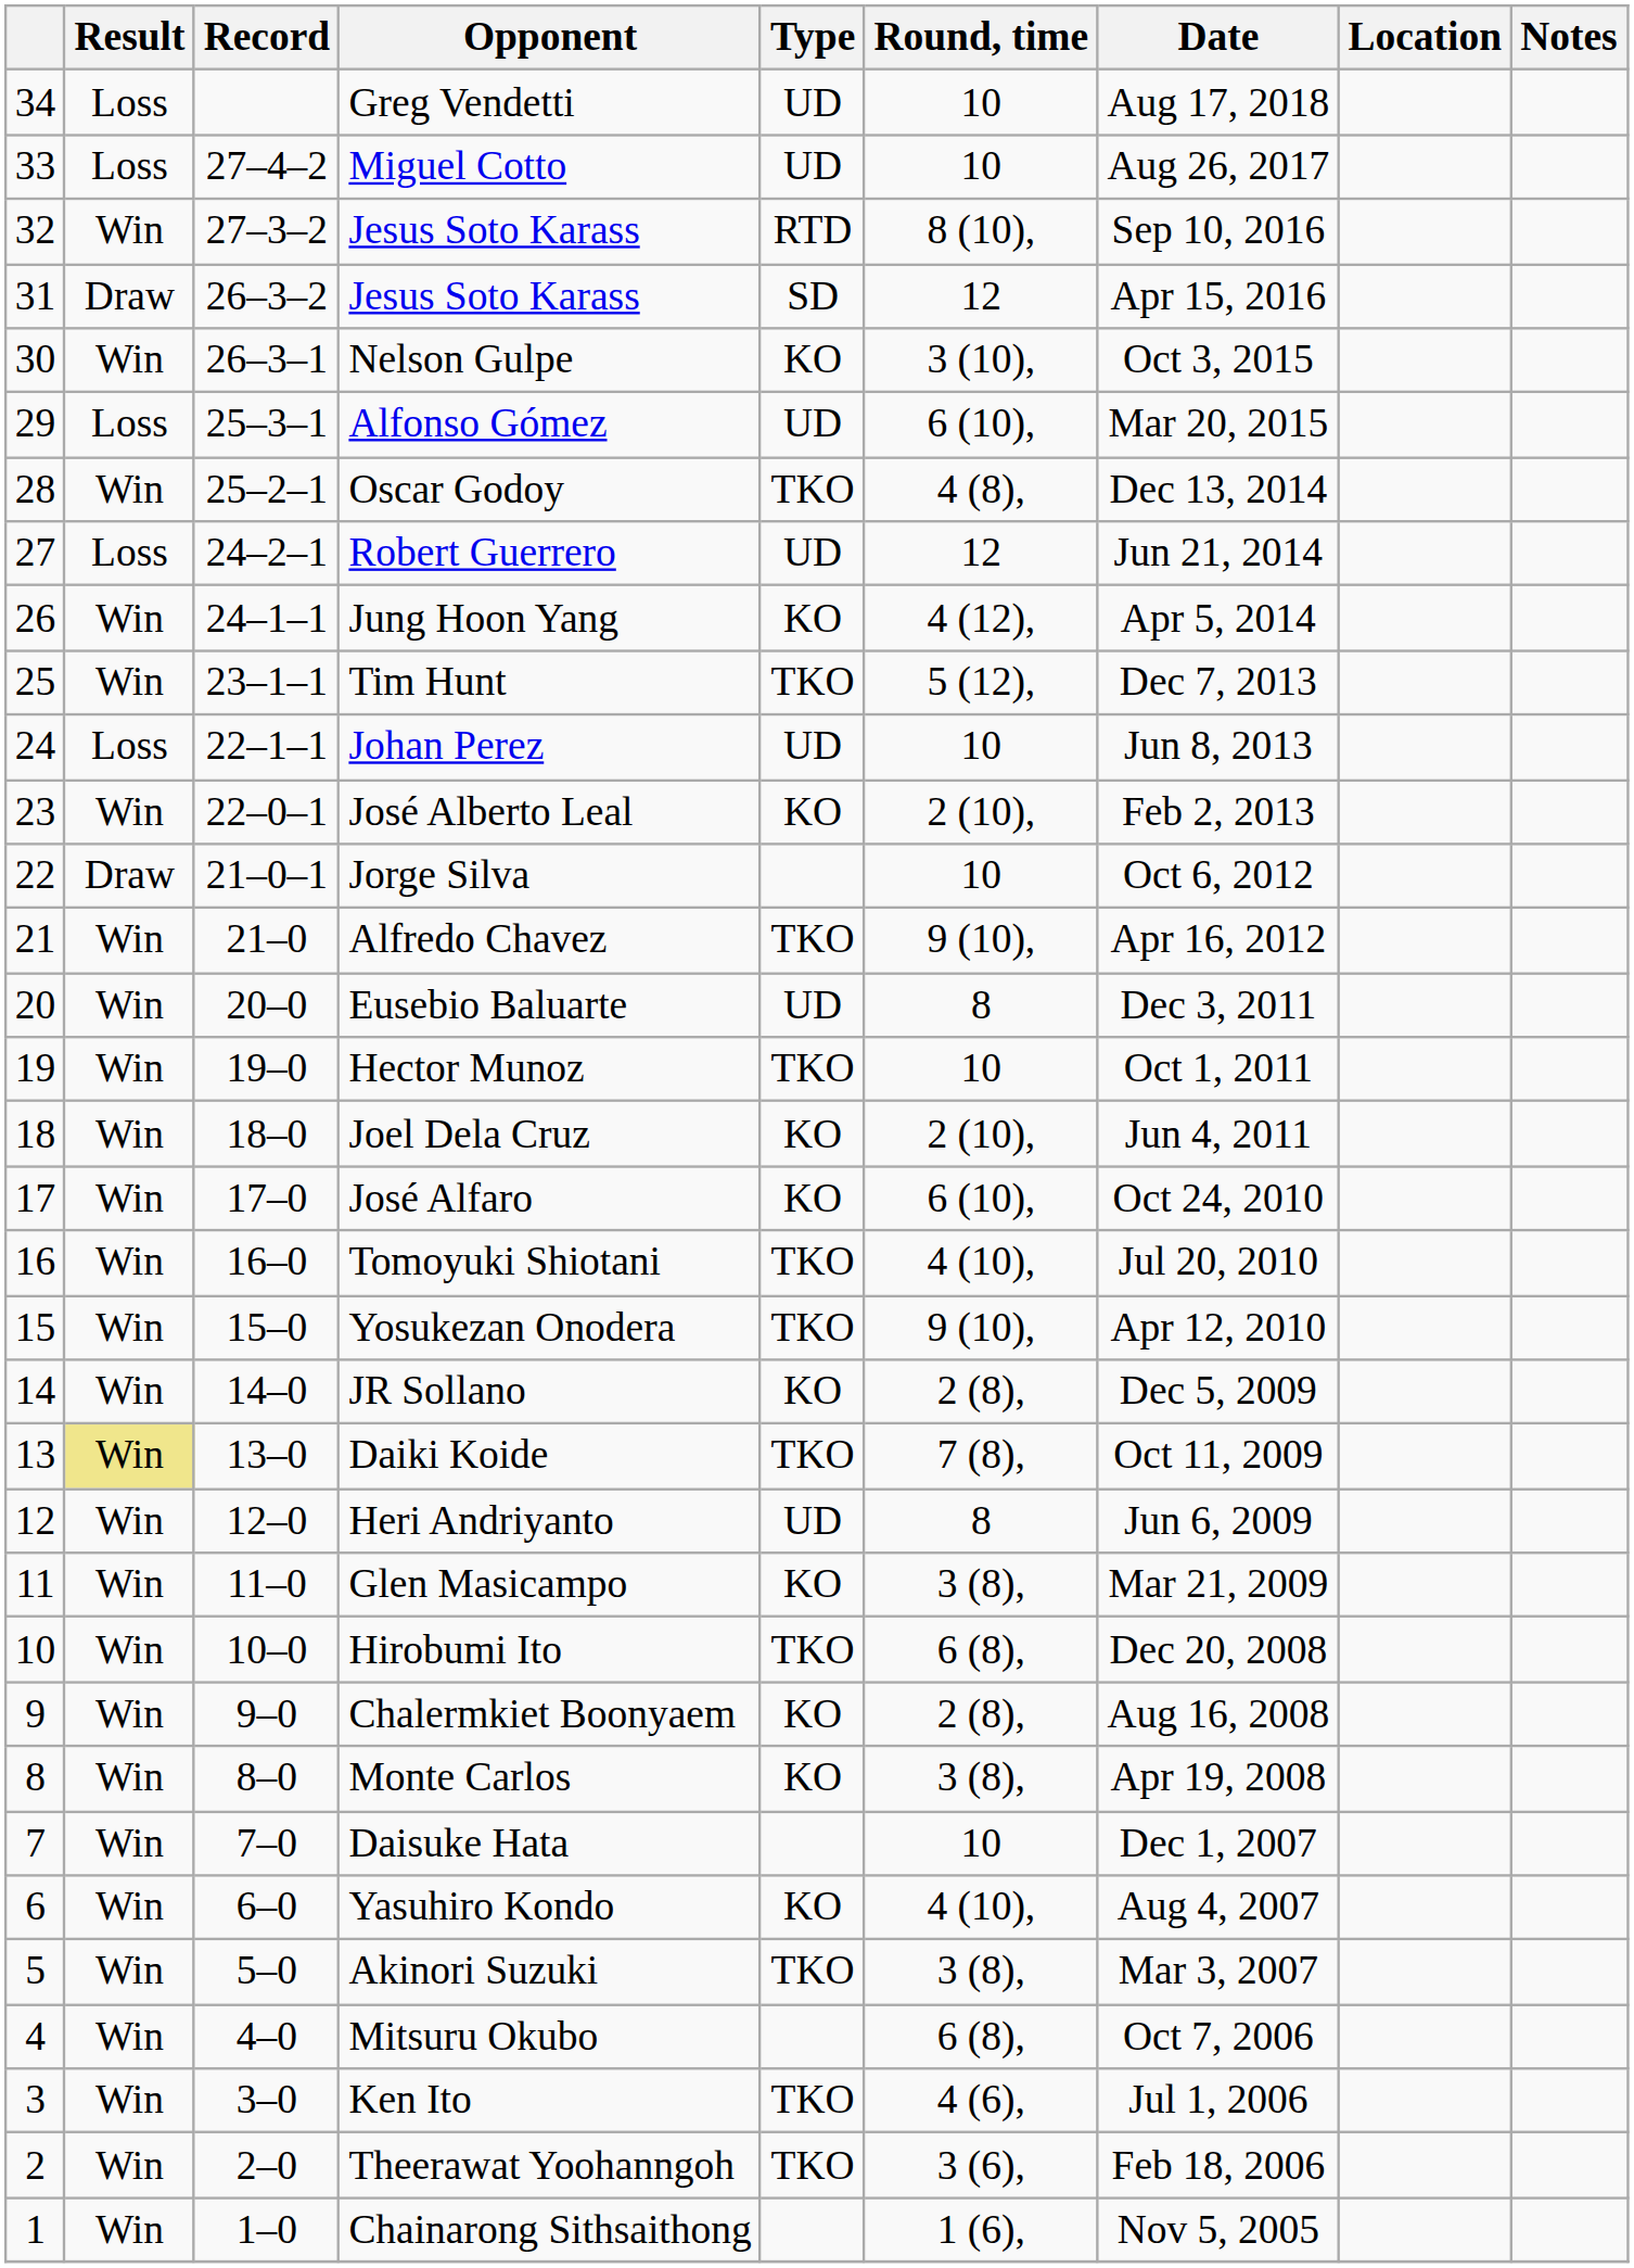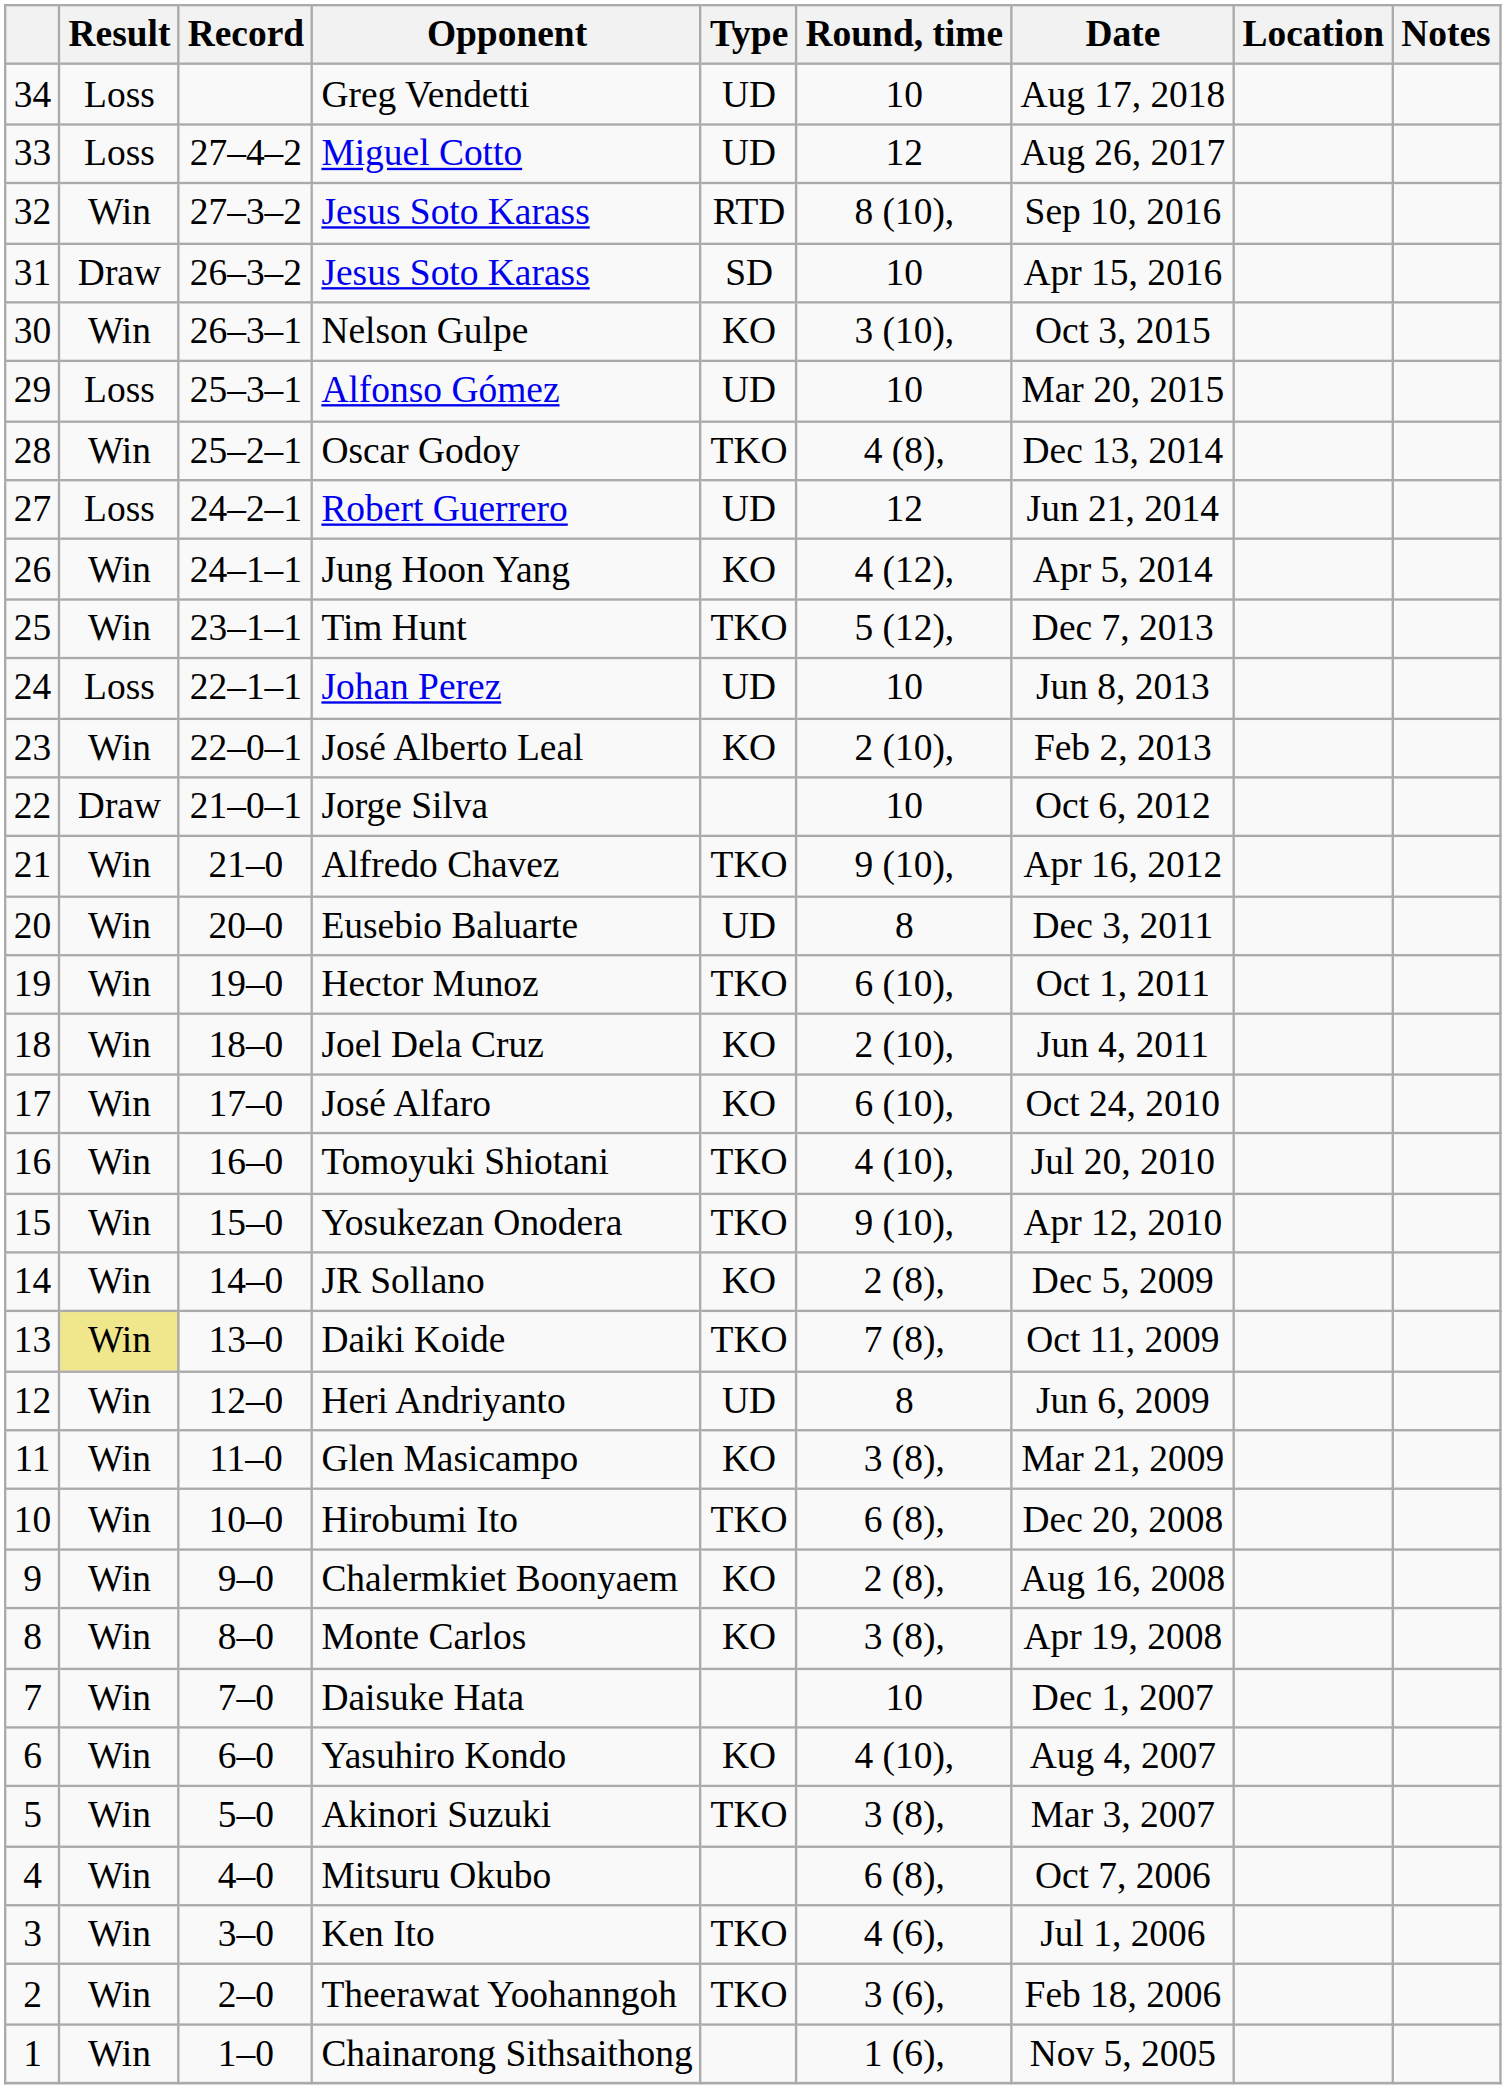 <table class="wikitable" style="text-align:center">
 <tr>
 <th></th>
 <th>Result</th>
 <th>Record</th>
 <th>Opponent</th>
 <th>Type</th>
 <th>Round, time</th>
 <th>Date</th>
 <th>Location</th>
 <th>Notes</th>
 </tr>
 <tr>
 <td>34</td>
 <td>Loss</td>
 <td></td>
 <td style="text-align:left;">Greg Vendetti</td>
 <td>UD</td>
 <td>10</td>
 <td>Aug 17, 2018</td>
 <td style="text-align:left;"></td>
 <td></td>
 </tr>
 <tr>
 <td>33</td>
 <td>Loss</td>
 <td>27–4–2</td>
 <td style="text-align:left;"><a href='#'>Miguel Cotto</a></td>
 <td>UD</td>
-<td>10</td>
+<td>12</td>
 <td>Aug 26, 2017</td>
 <td style="text-align:left;"></td>
 <td style="text-align:left;"></td>
 </tr>
 <tr>
 <td>32</td>
 <td>Win</td>
 <td>27–3–2</td>
 <td style="text-align:left;"><a href='#'>Jesus Soto Karass</a></td>
 <td>RTD</td>
 <td>8 (10), </td>
 <td>Sep 10, 2016</td>
 <td style="text-align:left;"></td>
 <td></td>
 </tr>
 <tr>
 <td>31</td>
 <td>Draw</td>
 <td>26–3–2</td>
 <td style="text-align:left;"><a href='#'>Jesus Soto Karass</a></td>
 <td>SD</td>
-<td>12</td>
+<td>10</td>
 <td>Apr 15, 2016</td>
 <td style="text-align:left;"></td>
 <td></td>
 </tr>
 <tr>
 <td>30</td>
 <td>Win</td>
 <td>26–3–1</td>
 <td style="text-align:left;">Nelson Gulpe</td>
 <td>KO</td>
 <td>3 (10), </td>
 <td>Oct 3, 2015</td>
 <td style="text-align:left;"></td>
 <td></td>
 </tr>
 <tr>
 <td>29</td>
 <td>Loss</td>
 <td>25–3–1</td>
 <td style="text-align:left;"><a href='#'>Alfonso Gómez</a></td>
 <td>UD</td>
-<td>6 (10), </td>
+<td>10</td>
 <td>Mar 20, 2015</td>
 <td style="text-align:left;"></td>
 <td></td>
 </tr>
 <tr>
 <td>28</td>
 <td>Win</td>
 <td>25–2–1</td>
 <td style="text-align:left;">Oscar Godoy</td>
 <td>TKO</td>
 <td>4 (8), </td>
 <td>Dec 13, 2014</td>
 <td style="text-align:left;"></td>
 <td></td>
 </tr>
 <tr>
 <td>27</td>
 <td>Loss</td>
 <td>24–2–1</td>
 <td style="text-align:left;"><a href='#'>Robert Guerrero</a></td>
 <td>UD</td>
 <td>12</td>
 <td>Jun 21, 2014</td>
 <td style="text-align:left;"></td>
 <td></td>
 </tr>
 <tr>
 <td>26</td>
 <td>Win</td>
 <td>24–1–1</td>
 <td style="text-align:left;">Jung Hoon Yang</td>
 <td>KO</td>
 <td>4 (12), </td>
 <td>Apr 5, 2014</td>
 <td style="text-align:left;"></td>
 <td style="text-align:left;"></td>
 </tr>
 <tr>
 <td>25</td>
 <td>Win</td>
 <td>23–1–1</td>
 <td style="text-align:left;">Tim Hunt</td>
 <td>TKO</td>
 <td>5 (12), </td>
 <td>Dec 7, 2013</td>
 <td style="text-align:left;"></td>
 <td style="text-align:left;"></td>
 </tr>
 <tr>
 <td>24</td>
 <td>Loss</td>
 <td>22–1–1</td>
 <td style="text-align:left;"><a href='#'>Johan Perez</a></td>
 <td>UD</td>
 <td>10</td>
 <td>Jun 8, 2013</td>
 <td style="text-align:left;"></td>
 <td style="text-align:left;"></td>
 </tr>
 <tr>
 <td>23</td>
 <td>Win</td>
 <td>22–0–1</td>
 <td style="text-align:left;">José Alberto Leal</td>
 <td>KO</td>
 <td>2 (10), </td>
 <td>Feb 2, 2013</td>
 <td style="text-align:left;"></td>
 <td></td>
 </tr>
 <tr>
 <td>22</td>
 <td>Draw</td>
 <td>21–0–1</td>
 <td style="text-align:left;">Jorge Silva</td>
 <td></td>
 <td>10</td>
 <td>Oct 6, 2012</td>
 <td style="text-align:left;"></td>
 <td></td>
 </tr>
 <tr>
 <td>21</td>
 <td>Win</td>
 <td>21–0</td>
 <td style="text-align:left;">Alfredo Chavez</td>
 <td>TKO</td>
 <td>9 (10), </td>
 <td>Apr 16, 2012</td>
 <td style="text-align:left;"></td>
 <td></td>
 </tr>
 <tr>
 <td>20</td>
 <td>Win</td>
 <td>20–0</td>
 <td style="text-align:left;">Eusebio Baluarte</td>
 <td>UD</td>
 <td>8</td>
 <td>Dec 3, 2011</td>
 <td style="text-align:left;"></td>
 <td></td>
 </tr>
 <tr>
 <td>19</td>
 <td>Win</td>
 <td>19–0</td>
 <td style="text-align:left;">Hector Munoz</td>
 <td>TKO</td>
-<td>10</td>
+<td>6 (10), </td>
 <td>Oct 1, 2011</td>
 <td style="text-align:left;"></td>
 <td></td>
 </tr>
 <tr>
 <td>18</td>
 <td>Win</td>
 <td>18–0</td>
 <td style="text-align:left;">Joel Dela Cruz</td>
 <td>KO</td>
 <td>2 (10), </td>
 <td>Jun 4, 2011</td>
 <td style="text-align:left;"></td>
 <td></td>
 </tr>
 <tr>
 <td>17</td>
 <td>Win</td>
 <td>17–0</td>
 <td style="text-align:left;">José Alfaro</td>
 <td>KO</td>
 <td>6 (10), </td>
 <td>Oct 24, 2010</td>
 <td style="text-align:left;"></td>
 <td></td>
 </tr>
 <tr>
 <td>16</td>
 <td>Win</td>
 <td>16–0</td>
 <td style="text-align:left;">Tomoyuki Shiotani</td>
 <td>TKO</td>
 <td>4 (10), </td>
 <td>Jul 20, 2010</td>
 <td style="text-align:left;"></td>
 <td style="text-align:left;"></td>
 </tr>
 <tr>
 <td>15</td>
 <td>Win</td>
 <td>15–0</td>
 <td style="text-align:left;">Yosukezan Onodera</td>
 <td>TKO</td>
 <td>9 (10), </td>
 <td>Apr 12, 2010</td>
 <td style="text-align:left;"></td>
 <td style="text-align:left;"></td>
 </tr>
 <tr>
 <td>14</td>
 <td>Win</td>
 <td>14–0</td>
 <td style="text-align:left;">JR Sollano</td>
 <td>KO</td>
 <td>2 (8), </td>
 <td>Dec 5, 2009</td>
 <td style="text-align:left;"></td>
 <td></td>
 </tr>
 <tr>
 <td>13</td>
 <td style="background: khaki;">Win</td>
 <td>13–0</td>
 <td style="text-align:left;">Daiki Koide</td>
 <td>TKO</td>
 <td>7 (8), </td>
 <td>Oct 11, 2009</td>
 <td style="text-align:left;"></td>
 <td></td>
 </tr>
 <tr>
 <td>12</td>
 <td>Win</td>
 <td>12–0</td>
 <td style="text-align:left;">Heri Andriyanto</td>
 <td>UD</td>
 <td>8</td>
 <td>Jun 6, 2009</td>
 <td style="text-align:left;"></td>
 <td></td>
 </tr>
 <tr>
 <td>11</td>
 <td>Win</td>
 <td>11–0</td>
 <td style="text-align:left;">Glen Masicampo</td>
 <td>KO</td>
 <td>3 (8), </td>
 <td>Mar 21, 2009</td>
 <td style="text-align:left;"></td>
 <td></td>
 </tr>
 <tr>
 <td>10</td>
 <td>Win</td>
 <td>10–0</td>
 <td style="text-align:left;">Hirobumi Ito</td>
 <td>TKO</td>
 <td>6 (8), </td>
 <td>Dec 20, 2008</td>
 <td style="text-align:left;"></td>
 <td></td>
 </tr>
 <tr>
 <td>9</td>
 <td>Win</td>
 <td>9–0</td>
 <td style="text-align:left;">Chalermkiet Boonyaem</td>
 <td>KO</td>
 <td>2 (8), </td>
 <td>Aug 16, 2008</td>
 <td style="text-align:left;"></td>
 <td></td>
 </tr>
 <tr>
 <td>8</td>
 <td>Win</td>
 <td>8–0</td>
 <td style="text-align:left;">Monte Carlos</td>
 <td>KO</td>
 <td>3 (8), </td>
 <td>Apr 19, 2008</td>
 <td style="text-align:left;"></td>
 <td></td>
 </tr>
 <tr>
 <td>7</td>
 <td>Win</td>
 <td>7–0</td>
 <td style="text-align:left;">Daisuke Hata</td>
 <td></td>
 <td>10</td>
 <td>Dec 1, 2007</td>
 <td style="text-align:left;"></td>
 <td></td>
 </tr>
 <tr>
 <td>6</td>
 <td>Win</td>
 <td>6–0</td>
 <td style="text-align:left;">Yasuhiro Kondo</td>
 <td>KO</td>
 <td>4 (10), </td>
 <td>Aug 4, 2007</td>
 <td style="text-align:left;"></td>
 <td></td>
 </tr>
 <tr>
 <td>5</td>
 <td>Win</td>
 <td>5–0</td>
 <td style="text-align:left;">Akinori Suzuki</td>
 <td>TKO</td>
 <td>3 (8), </td>
 <td>Mar 3, 2007</td>
 <td style="text-align:left;"></td>
 <td></td>
 </tr>
 <tr>
 <td>4</td>
 <td>Win</td>
 <td>4–0</td>
 <td style="text-align:left;">Mitsuru Okubo</td>
 <td></td>
 <td>6 (8), </td>
 <td>Oct 7, 2006</td>
 <td style="text-align:left;"></td>
 <td></td>
 </tr>
 <tr>
 <td>3</td>
 <td>Win</td>
 <td>3–0</td>
 <td style="text-align:left;">Ken Ito</td>
 <td>TKO</td>
 <td>4 (6), </td>
 <td>Jul 1, 2006</td>
 <td style="text-align:left;"></td>
 <td></td>
 </tr>
 <tr>
 <td>2</td>
 <td>Win</td>
 <td>2–0</td>
 <td style="text-align:left;">Theerawat Yoohanngoh</td>
 <td>TKO</td>
 <td>3 (6), </td>
 <td>Feb 18, 2006</td>
 <td style="text-align:left;"></td>
 <td></td>
 </tr>
 <tr>
 <td>1</td>
 <td>Win</td>
 <td>1–0</td>
 <td style="text-align:left;">Chainarong Sithsaithong</td>
 <td></td>
 <td>1 (6), </td>
 <td>Nov 5, 2005</td>
 <td style="text-align:left;"></td>
 <td style="text-align:left;"></td>
 </tr>
 <tr>
 </tr>
 </table>
